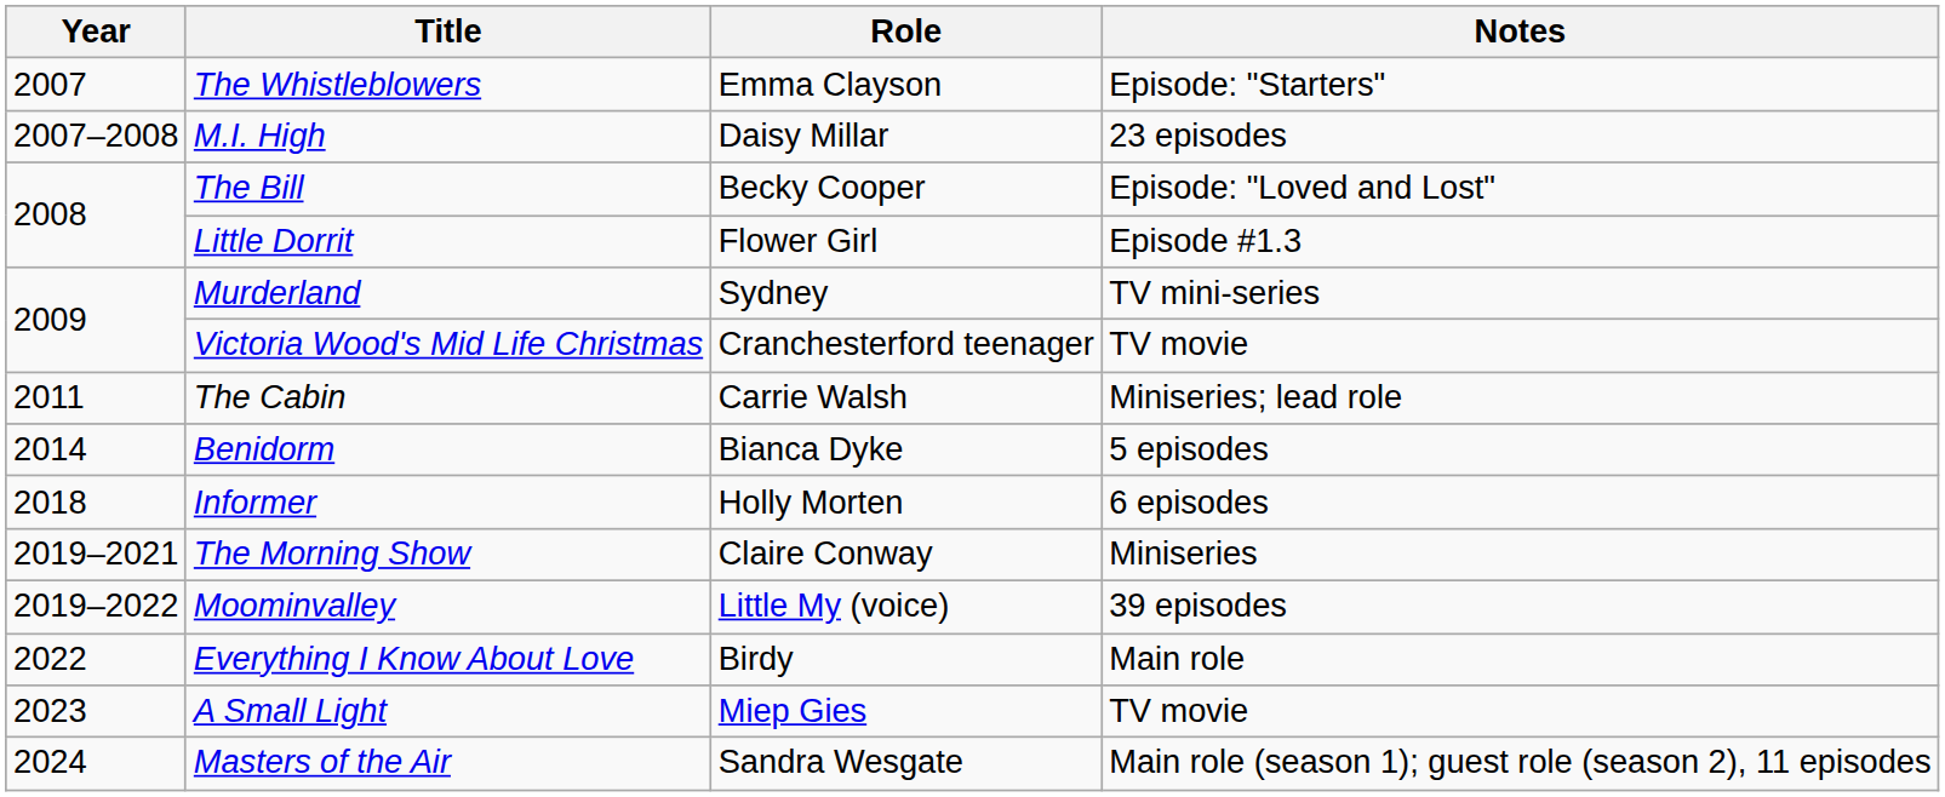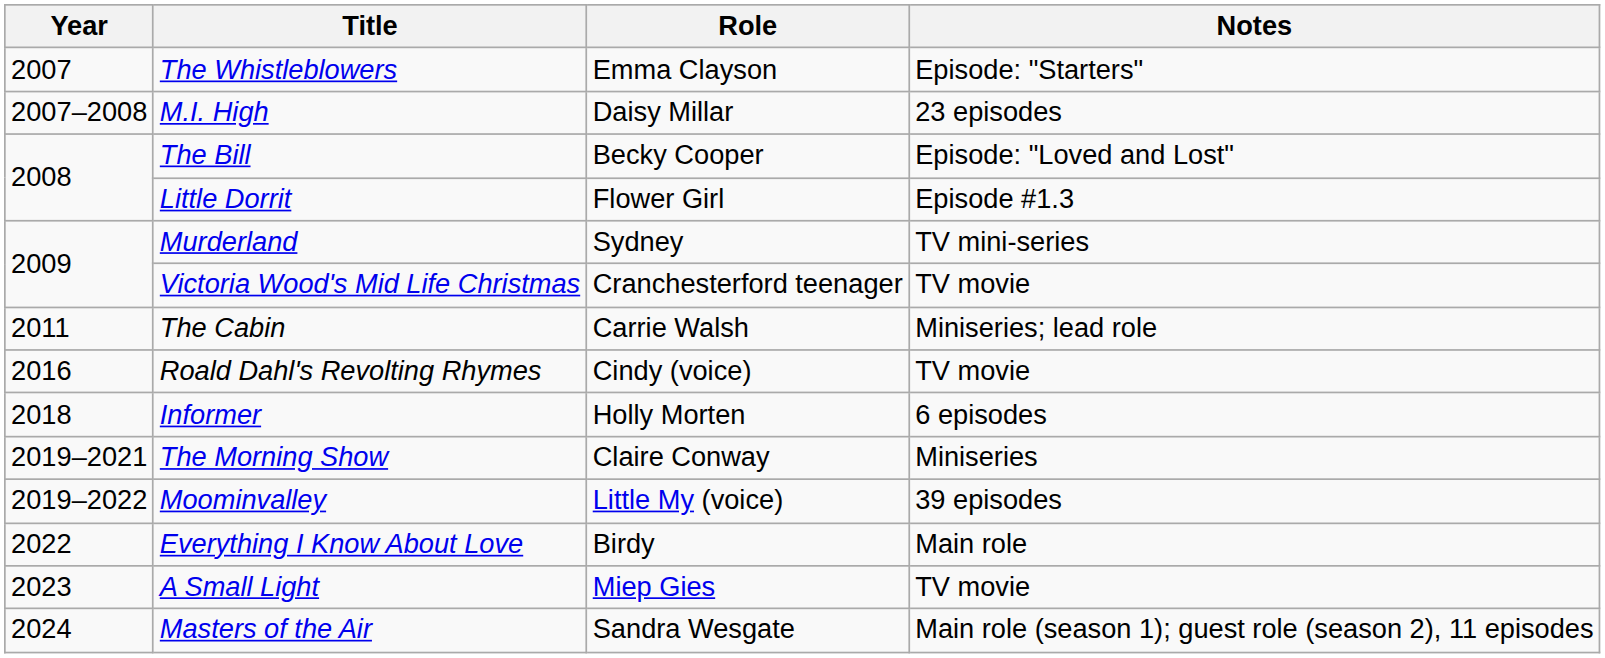 <table class="wikitable sortable">
 <tr>
 <th>Year</th>
 <th>Title</th>
 <th>Role</th>
 <th class="unsortable">Notes</th>
 </tr>
 <tr>
 <td>2007</td>
 <td><em><a href='#'>The Whistleblowers</a></em></td>
 <td>Emma Clayson</td>
 <td>Episode: "Starters"</td>
 </tr>
 <tr>
 <td>2007–2008</td>
 <td><em><a href='#'>M.I. High</a></em></td>
 <td>Daisy Millar</td>
 <td>23 episodes</td>
 </tr>
 <tr>
 <td rowspan="2">2008</td>
 <td><em><a href='#'>The Bill</a></em></td>
 <td>Becky Cooper</td>
 <td>Episode: "Loved and Lost"</td>
 </tr>
 <tr>
 <td><em><a href='#'>Little Dorrit</a></em></td>
 <td>Flower Girl</td>
 <td>Episode #1.3</td>
 </tr>
 <tr>
 <td rowspan="2">2009</td>
 <td><em><a href='#'>Murderland</a></em></td>
 <td>Sydney</td>
 <td>TV mini-series</td>
 </tr>
 <tr>
 <td><em><a href='#'>Victoria Wood's Mid Life Christmas</a></em></td>
 <td>Cranchesterford teenager</td>
 <td>TV movie</td>
 </tr>
 <tr>
 <td>2011</td>
 <td><em>The Cabin</em></td>
 <td>Carrie Walsh</td>
 <td>Miniseries; lead role</td>
 </tr>
 <tr>
-<td>2014</td>
-<td><em><a href='#'>Benidorm</a></em></td>
-<td>Bianca Dyke</td>
-<td>5 episodes</td>
+<td>2016</td>
+<td><em>Roald Dahl's Revolting Rhymes</em></td>
+<td>Cindy (voice)</td>
+<td>TV movie</td>
 </tr>
 <tr>
 <td>2018</td>
 <td><em><a href='#'>Informer</a></em></td>
 <td>Holly Morten</td>
 <td>6 episodes</td>
 </tr>
 <tr>
 <td>2019–2021</td>
 <td><em><a href='#'>The Morning Show</a></em></td>
 <td>Claire Conway</td>
 <td>Miniseries</td>
 </tr>
 <tr>
 <td>2019–2022</td>
 <td><em><a href='#'>Moominvalley</a></em></td>
 <td><a href='#'>Little My</a> (voice)</td>
 <td>39 episodes</td>
 </tr>
 <tr>
 <td>2022</td>
 <td><em><a href='#'>Everything I Know About Love</a></em></td>
 <td>Birdy</td>
 <td>Main role</td>
 </tr>
 <tr>
 <td>2023</td>
 <td><em><a href='#'>A Small Light</a></em></td>
 <td><a href='#'>Miep Gies</a></td>
 <td>TV movie</td>
 </tr>
 <tr>
 <td>2024</td>
 <td><em><a href='#'>Masters of the Air</a></em></td>
 <td>Sandra Wesgate</td>
 <td>Main role (season 1); guest role (season 2), 11 episodes</td>
 </tr>
 </table>
